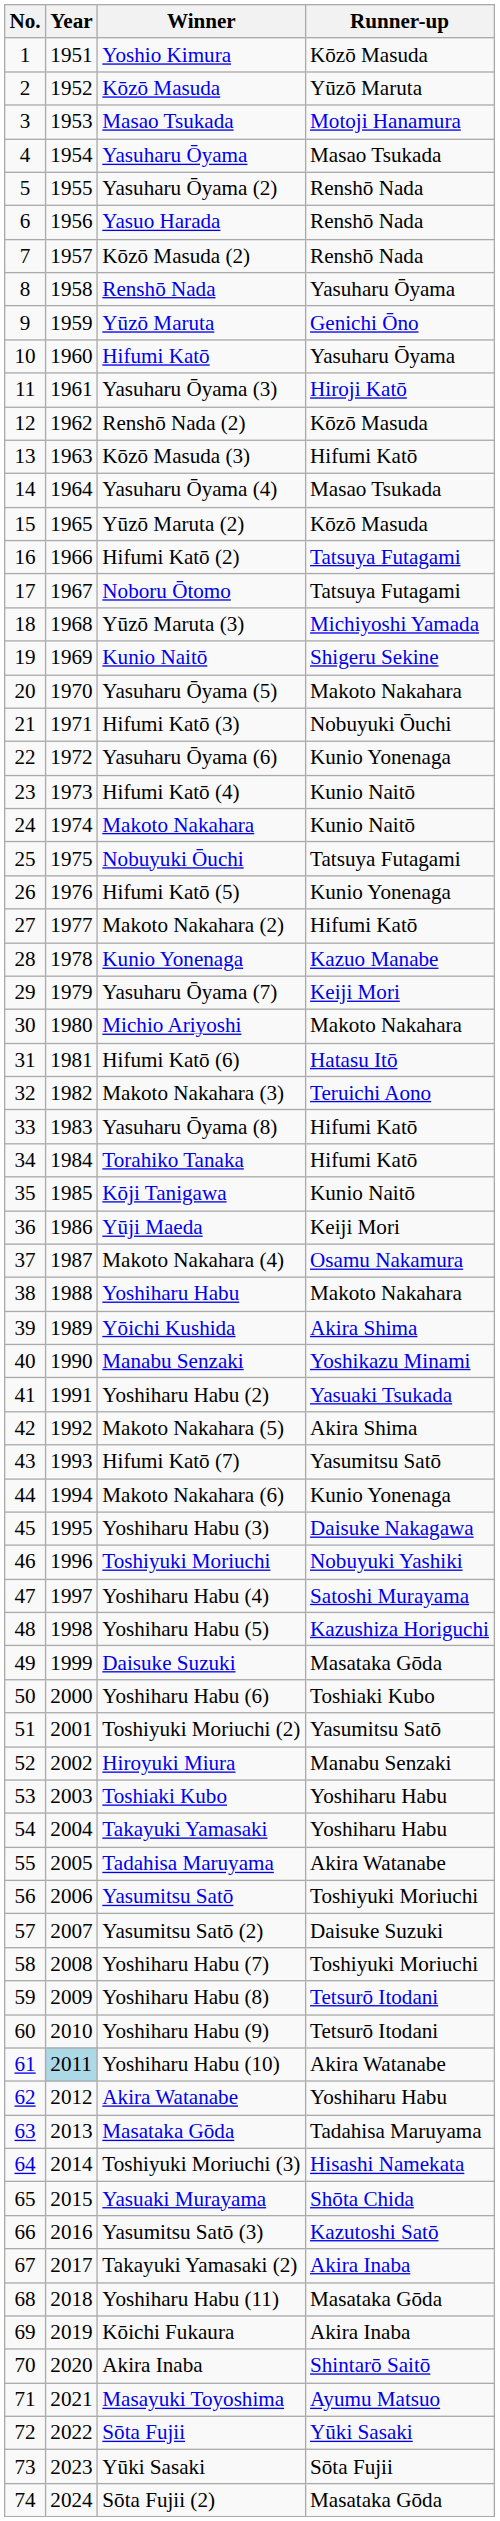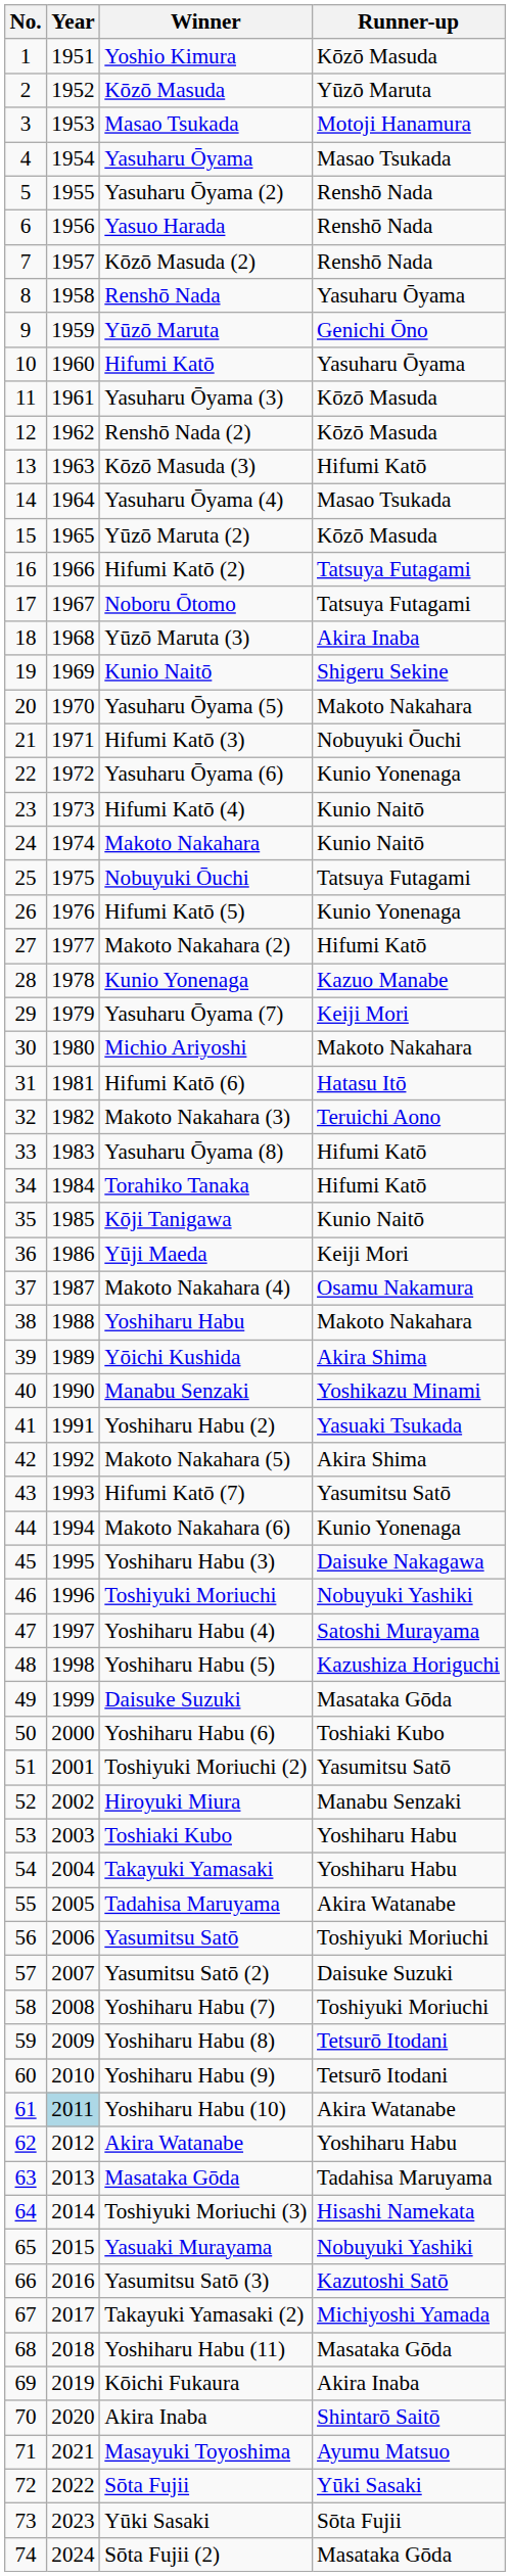 <table class="wikitable sortable" border="1">
 <tr>
 <th>No.</th>
 <th class="unsortable">Year</th>
 <th class="unsortable">Winner</th>
 <th class="unsortable">Runner-up</th>
 </tr>
 <tr>
 <td align=center>1</td>
 <td>1951</td>
 <td><a href='#'>Yoshio Kimura</a></td>
 <td>Kōzō Masuda</td>
 </tr>
 <tr>
 <td align=center>2</td>
 <td>1952</td>
 <td><a href='#'>Kōzō Masuda</a></td>
 <td>Yūzō Maruta</td>
 </tr>
 <tr>
 <td align=center>3</td>
 <td>1953</td>
 <td><a href='#'>Masao Tsukada</a></td>
 <td><a href='#'>Motoji Hanamura</a></td>
 </tr>
 <tr>
 <td align=center>4</td>
 <td>1954</td>
 <td><a href='#'>Yasuharu Ōyama</a></td>
 <td>Masao Tsukada</td>
 </tr>
 <tr>
 <td align=center>5</td>
 <td>1955</td>
 <td>Yasuharu Ōyama (2)</td>
 <td>Renshō Nada</td>
 </tr>
 <tr>
 <td align=center>6</td>
 <td>1956</td>
 <td><a href='#'>Yasuo Harada</a></td>
 <td>Renshō Nada</td>
 </tr>
 <tr>
 <td align=center>7</td>
 <td>1957</td>
 <td>Kōzō Masuda (2)</td>
 <td>Renshō Nada</td>
 </tr>
 <tr>
 <td align=center>8</td>
 <td>1958</td>
 <td><a href='#'>Renshō Nada</a></td>
 <td>Yasuharu Ōyama</td>
 </tr>
 <tr>
 <td align=center>9</td>
 <td>1959</td>
 <td><a href='#'>Yūzō Maruta</a></td>
 <td><a href='#'>Genichi Ōno</a></td>
 </tr>
 <tr>
 <td align=center>10</td>
 <td>1960</td>
 <td><a href='#'>Hifumi Katō</a></td>
 <td>Yasuharu Ōyama</td>
 </tr>
 <tr>
 <td align=center>11</td>
 <td>1961</td>
 <td>Yasuharu Ōyama (3)</td>
-<td><a href='#'>Hiroji Katō</a></td>
+<td>Kōzō Masuda</td>
 </tr>
 <tr>
 <td align=center>12</td>
 <td>1962</td>
 <td>Renshō Nada (2)</td>
 <td>Kōzō Masuda</td>
 </tr>
 <tr>
 <td align=center>13</td>
 <td>1963</td>
 <td>Kōzō Masuda (3)</td>
 <td>Hifumi Katō</td>
 </tr>
 <tr>
 <td align=center>14</td>
 <td>1964</td>
 <td>Yasuharu Ōyama (4)</td>
 <td>Masao Tsukada</td>
 </tr>
 <tr>
 <td align=center>15</td>
 <td>1965</td>
 <td>Yūzō Maruta (2)</td>
 <td>Kōzō Masuda</td>
 </tr>
 <tr>
 <td align=center>16</td>
 <td>1966</td>
 <td>Hifumi Katō (2)</td>
 <td><a href='#'>Tatsuya Futagami</a></td>
 </tr>
 <tr>
 <td align=center>17</td>
 <td>1967</td>
 <td><a href='#'>Noboru Ōtomo</a></td>
 <td>Tatsuya Futagami</td>
 </tr>
 <tr>
 <td align=center>18</td>
 <td>1968</td>
 <td>Yūzō Maruta (3)</td>
-<td><a href='#'>Michiyoshi Yamada</a></td>
+<td><a href='#'>Akira Inaba</a></td>
 </tr>
 <tr>
 <td align=center>19</td>
 <td>1969</td>
 <td><a href='#'>Kunio Naitō</a></td>
 <td><a href='#'>Shigeru Sekine</a></td>
 </tr>
 <tr>
 <td align=center>20</td>
 <td>1970</td>
 <td>Yasuharu Ōyama (5)</td>
 <td>Makoto Nakahara</td>
 </tr>
 <tr>
 <td align=center>21</td>
 <td>1971</td>
 <td>Hifumi Katō (3)</td>
 <td>Nobuyuki Ōuchi</td>
 </tr>
 <tr>
 <td align=center>22</td>
 <td>1972</td>
 <td>Yasuharu Ōyama (6)</td>
 <td>Kunio Yonenaga</td>
 </tr>
 <tr>
 <td align=center>23</td>
 <td>1973</td>
 <td>Hifumi Katō (4)</td>
 <td>Kunio Naitō</td>
 </tr>
 <tr>
 <td align=center>24</td>
 <td>1974</td>
 <td><a href='#'>Makoto Nakahara</a></td>
 <td>Kunio Naitō</td>
 </tr>
 <tr>
 <td align=center>25</td>
 <td>1975</td>
 <td><a href='#'>Nobuyuki Ōuchi</a></td>
 <td>Tatsuya Futagami</td>
 </tr>
 <tr>
 <td align=center>26</td>
 <td>1976</td>
 <td>Hifumi Katō (5)</td>
 <td>Kunio Yonenaga</td>
 </tr>
 <tr>
 <td align=center>27</td>
 <td>1977</td>
 <td>Makoto Nakahara (2)</td>
 <td>Hifumi Katō</td>
 </tr>
 <tr>
 <td align=center>28</td>
 <td>1978</td>
 <td><a href='#'>Kunio Yonenaga</a></td>
 <td><a href='#'>Kazuo Manabe</a></td>
 </tr>
 <tr>
 <td align=center>29</td>
 <td>1979</td>
 <td>Yasuharu Ōyama (7)</td>
 <td><a href='#'>Keiji Mori</a></td>
 </tr>
 <tr>
 <td align=center>30</td>
 <td>1980</td>
 <td><a href='#'>Michio Ariyoshi</a></td>
 <td>Makoto Nakahara</td>
 </tr>
 <tr>
 <td align=center>31</td>
 <td>1981</td>
 <td>Hifumi Katō (6)</td>
 <td><a href='#'>Hatasu Itō</a></td>
 </tr>
 <tr>
 <td align=center>32</td>
 <td>1982</td>
 <td>Makoto Nakahara (3)</td>
 <td><a href='#'>Teruichi Aono</a></td>
 </tr>
 <tr>
 <td align=center>33</td>
 <td>1983</td>
 <td>Yasuharu Ōyama (8)</td>
 <td>Hifumi Katō</td>
 </tr>
 <tr>
 <td align=center>34</td>
 <td>1984</td>
 <td><a href='#'>Torahiko Tanaka</a></td>
 <td>Hifumi Katō</td>
 </tr>
 <tr>
 <td align=center>35</td>
 <td>1985</td>
 <td><a href='#'>Kōji Tanigawa</a></td>
 <td>Kunio Naitō</td>
 </tr>
 <tr>
 <td align=center>36</td>
 <td>1986</td>
 <td><a href='#'>Yūji Maeda</a></td>
 <td>Keiji Mori</td>
 </tr>
 <tr>
 <td align=center>37</td>
 <td>1987</td>
 <td>Makoto Nakahara (4)</td>
 <td><a href='#'>Osamu Nakamura</a></td>
 </tr>
 <tr>
 <td align=center>38</td>
 <td>1988</td>
 <td><a href='#'>Yoshiharu Habu</a></td>
 <td>Makoto Nakahara</td>
 </tr>
 <tr>
 <td align=center>39</td>
 <td>1989</td>
 <td><a href='#'>Yōichi Kushida</a></td>
 <td><a href='#'>Akira Shima</a></td>
 </tr>
 <tr>
 <td align=center>40</td>
 <td>1990</td>
 <td><a href='#'>Manabu Senzaki</a></td>
 <td><a href='#'>Yoshikazu Minami</a></td>
 </tr>
 <tr>
 <td align=center>41</td>
 <td>1991</td>
 <td>Yoshiharu Habu (2)</td>
 <td><a href='#'>Yasuaki Tsukada</a></td>
 </tr>
 <tr>
 <td align=center>42</td>
 <td>1992</td>
 <td>Makoto Nakahara (5)</td>
 <td>Akira Shima</td>
 </tr>
 <tr>
 <td align=center>43</td>
 <td>1993</td>
 <td>Hifumi Katō (7)</td>
 <td>Yasumitsu Satō</td>
 </tr>
 <tr>
 <td align=center>44</td>
 <td>1994</td>
 <td>Makoto Nakahara (6)</td>
 <td>Kunio Yonenaga</td>
 </tr>
 <tr>
 <td align=center>45</td>
 <td>1995</td>
 <td>Yoshiharu Habu (3)</td>
 <td><a href='#'>Daisuke Nakagawa</a></td>
 </tr>
 <tr>
 <td align=center>46</td>
 <td>1996</td>
 <td><a href='#'>Toshiyuki Moriuchi</a></td>
 <td><a href='#'>Nobuyuki Yashiki</a></td>
 </tr>
 <tr>
 <td align=center>47</td>
 <td>1997</td>
 <td>Yoshiharu Habu (4)</td>
 <td><a href='#'>Satoshi Murayama</a></td>
 </tr>
 <tr>
 <td align=center>48</td>
 <td>1998</td>
 <td>Yoshiharu Habu (5)</td>
 <td><a href='#'>Kazushiza Horiguchi</a></td>
 </tr>
 <tr>
 <td align=center>49</td>
 <td>1999</td>
 <td><a href='#'>Daisuke Suzuki</a></td>
 <td>Masataka Gōda</td>
 </tr>
 <tr>
 <td align=center>50</td>
 <td>2000</td>
 <td>Yoshiharu Habu (6)</td>
 <td>Toshiaki Kubo</td>
 </tr>
 <tr>
 <td align=center>51</td>
 <td>2001</td>
 <td>Toshiyuki Moriuchi (2)</td>
 <td>Yasumitsu Satō</td>
 </tr>
 <tr>
 <td align=center>52</td>
 <td>2002</td>
 <td><a href='#'>Hiroyuki Miura</a></td>
 <td>Manabu Senzaki</td>
 </tr>
 <tr>
 <td align=center>53</td>
 <td>2003</td>
 <td><a href='#'>Toshiaki Kubo</a></td>
 <td>Yoshiharu Habu</td>
 </tr>
 <tr>
 <td align=center>54</td>
 <td>2004</td>
 <td><a href='#'>Takayuki Yamasaki</a></td>
 <td>Yoshiharu Habu</td>
 </tr>
 <tr>
 <td align=center>55</td>
 <td>2005</td>
 <td><a href='#'>Tadahisa Maruyama</a></td>
 <td>Akira Watanabe</td>
 </tr>
 <tr>
 <td align=center>56</td>
 <td>2006</td>
 <td><a href='#'>Yasumitsu Satō</a></td>
 <td>Toshiyuki Moriuchi</td>
 </tr>
 <tr>
 <td align=center>57</td>
 <td>2007</td>
 <td>Yasumitsu Satō (2)</td>
 <td>Daisuke Suzuki</td>
 </tr>
 <tr>
 <td align=center>58</td>
 <td>2008</td>
 <td>Yoshiharu Habu (7)</td>
 <td>Toshiyuki Moriuchi</td>
 </tr>
 <tr>
 <td align=center>59</td>
 <td>2009</td>
 <td>Yoshiharu Habu (8)</td>
 <td><a href='#'>Tetsurō Itodani</a></td>
 </tr>
 <tr>
 <td align=center>60</td>
 <td>2010</td>
 <td>Yoshiharu Habu (9)</td>
 <td>Tetsurō Itodani</td>
 </tr>
 <tr>
 <td align=center><a href='#'>61</a></td>
 <td style="background: lightblue;">2011</td>
 <td>Yoshiharu Habu (10)</td>
 <td>Akira Watanabe</td>
 </tr>
 <tr>
 <td align=center><a href='#'>62</a></td>
 <td>2012</td>
 <td><a href='#'>Akira Watanabe</a></td>
 <td>Yoshiharu Habu</td>
 </tr>
 <tr>
 <td align=center><a href='#'>63</a></td>
 <td>2013</td>
 <td><a href='#'>Masataka Gōda</a></td>
 <td>Tadahisa Maruyama</td>
 </tr>
 <tr>
 <td align=center><a href='#'>64</a></td>
 <td>2014</td>
 <td>Toshiyuki Moriuchi (3)</td>
 <td><a href='#'>Hisashi Namekata</a></td>
 </tr>
 <tr>
 <td align=center>65</td>
 <td>2015</td>
 <td><a href='#'>Yasuaki Murayama</a></td>
-<td><a href='#'>Shōta Chida</a></td>
+<td><a href='#'>Nobuyuki Yashiki</a></td>
 </tr>
 <tr>
 <td align=center>66</td>
 <td>2016</td>
 <td>Yasumitsu Satō (3)</td>
 <td><a href='#'>Kazutoshi Satō</a></td>
 </tr>
 <tr>
 <td align=center>67</td>
 <td>2017</td>
 <td>Takayuki Yamasaki (2)</td>
-<td><a href='#'>Akira Inaba</a></td>
+<td><a href='#'>Michiyoshi Yamada</a></td>
 </tr>
 <tr>
 <td align=center>68</td>
 <td>2018</td>
 <td>Yoshiharu Habu (11)</td>
 <td>Masataka Gōda</td>
 </tr>
 <tr>
 <td align=center>69</td>
 <td>2019</td>
 <td>Kōichi Fukaura</td>
 <td>Akira Inaba</td>
 </tr>
 <tr>
 <td align=center>70</td>
 <td>2020</td>
 <td>Akira Inaba</td>
 <td><a href='#'>Shintarō Saitō</a></td>
 </tr>
 <tr>
 <td align=center>71</td>
 <td>2021</td>
 <td><a href='#'>Masayuki Toyoshima</a></td>
 <td><a href='#'>Ayumu Matsuo</a></td>
 </tr>
 <tr>
 <td align=center>72</td>
 <td>2022</td>
 <td><a href='#'>Sōta Fujii</a></td>
 <td><a href='#'>Yūki Sasaki</a></td>
 </tr>
 <tr>
 <td align=center>73</td>
 <td>2023</td>
 <td>Yūki Sasaki</td>
 <td>Sōta Fujii</td>
 </tr>
 <tr>
 <td align=center>74</td>
 <td>2024</td>
 <td>Sōta Fujii (2)</td>
 <td>Masataka Gōda</td>
 </tr>
 </table>
